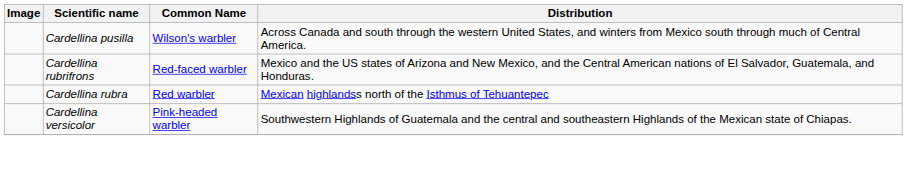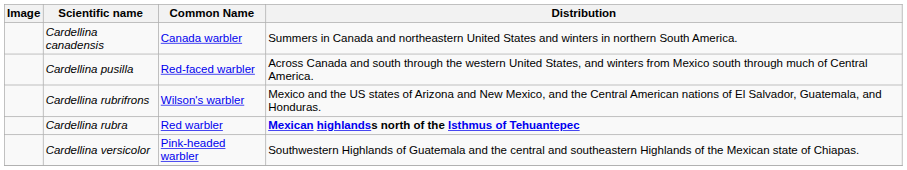 <table class="wikitable">
 <tr>
 <th>Image</th>
 <th>Scientific name</th>
 <th>Common Name</th>
 <th>Distribution</th>
 </tr>
 <tr>
 <td></td>
+<td><em>Cardellina canadensis</em></td>
+<td><a href='#'>Canada warbler</a></td>
+<td>Summers in Canada and northeastern United States and winters in northern South America.</td>
+</tr>
+<tr>
+<td></td>
 <td><em>Cardellina pusilla</em></td>
-<td><a href='#'>Wilson's warbler</a></td>
+<td><a href='#'>Red-faced warbler</a></td>
 <td>Across Canada and south through the western United States, and winters from Mexico south through much of Central America.</td>
 </tr>
 <tr>
 <td></td>
 <td><em>Cardellina rubrifrons</em></td>
-<td><a href='#'>Red-faced warbler</a></td>
+<td><a href='#'>Wilson's warbler</a></td>
 <td>Mexico and the US states of Arizona and New Mexico, and the Central American nations of El Salvador, Guatemala, and Honduras.</td>
 </tr>
 <tr>
 <td></td>
 <td><em>Cardellina rubra</em></td>
 <td><a href='#'>Red warbler</a></td>
-<td><a href='#'>Mexican</a> <a href='#'>highlands</a>s north of the <a href='#'>Isthmus of Tehuantepec</a></td>
+<td><strong><a href='#'>Mexican</a> <a href='#'>highlands</a>s north of the <a href='#'>Isthmus of Tehuantepec</a></strong></td>
 </tr>
 <tr>
 <td></td>
 <td><em>Cardellina versicolor</em></td>
 <td><a href='#'>Pink-headed warbler</a></td>
 <td>Southwestern Highlands of Guatemala and the central and southeastern Highlands of the Mexican state of Chiapas.</td>
 </tr>
 <tr>
 </tr>
 </table>
